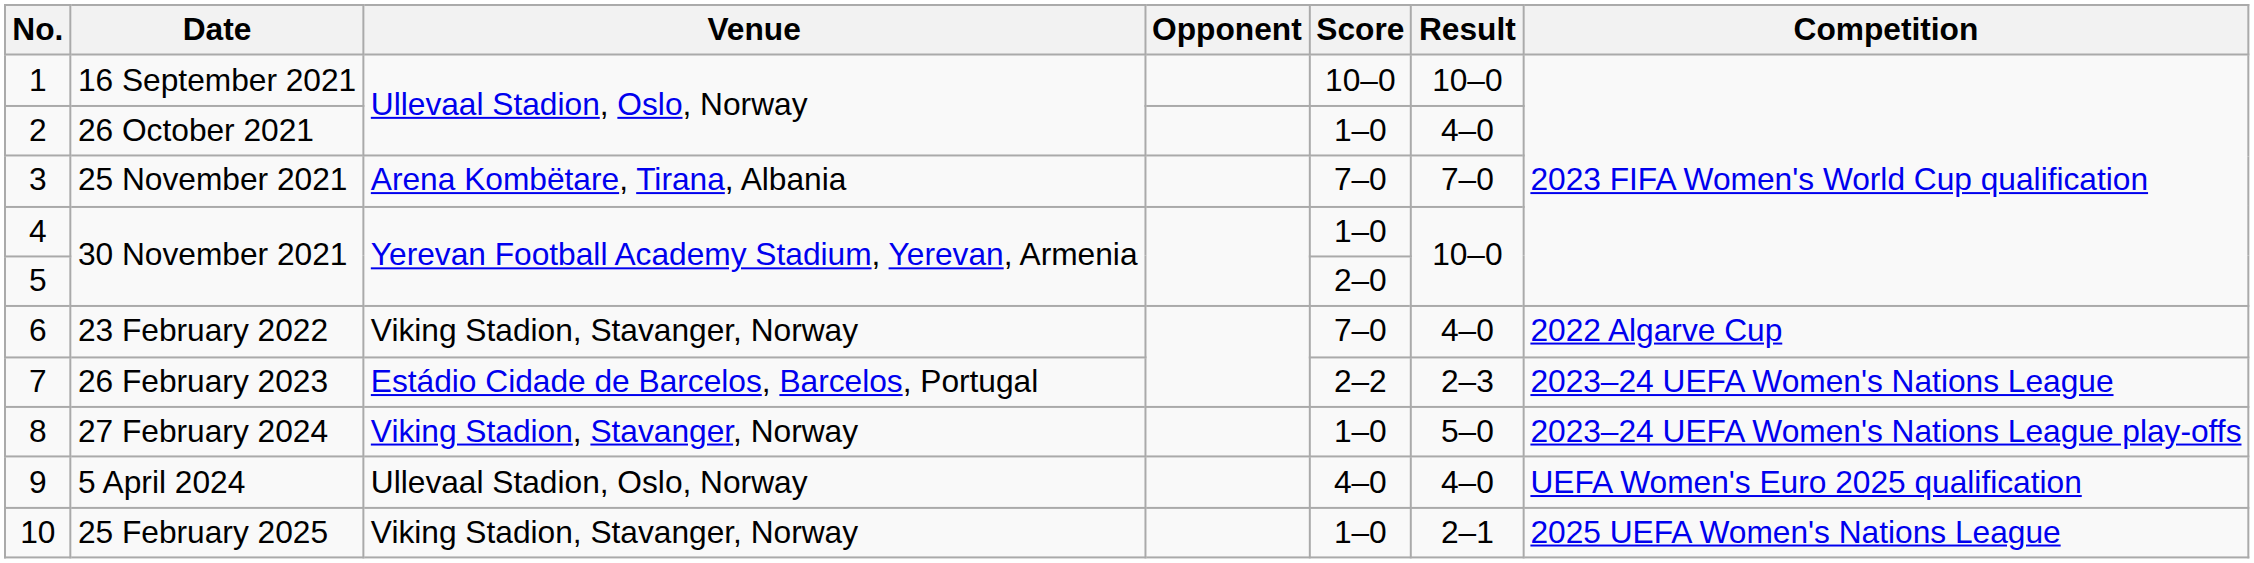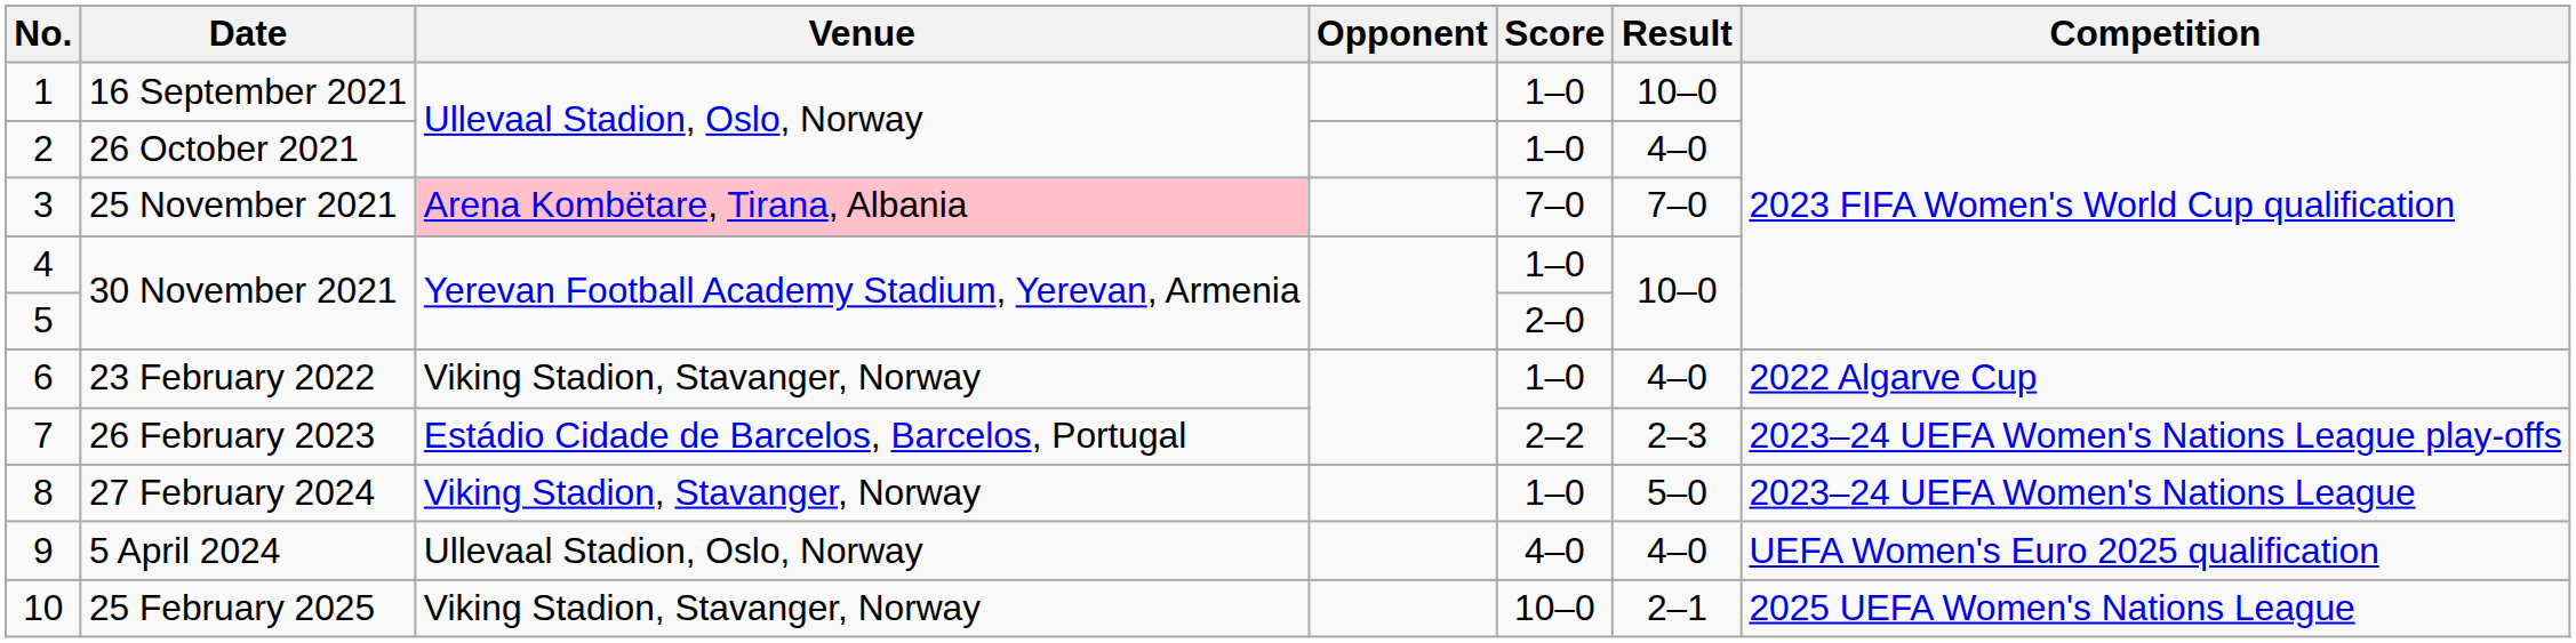 <table class="wikitable sortable">
 <tr>
 <th scope="col">No.</th>
 <th scope="col">Date</th>
 <th scope="col">Venue</th>
 <th scope="col">Opponent</th>
 <th scope="col">Score</th>
 <th scope="col">Result</th>
 <th scope="col">Competition</th>
 </tr>
 <tr>
 <td style="text-align:center">1</td>
 <td>16 September 2021</td>
 <td rowspan=2><a href='#'>Ullevaal Stadion</a>, <a href='#'>Oslo</a>, Norway</td>
 <td></td>
-<td align=center>10–0</td>
+<td align=center>1–0</td>
 <td align=center>10–0</td>
 <td rowspan=5><a href='#'>2023 FIFA Women's World Cup qualification</a></td>
 </tr>
 <tr>
 <td style="text-align:center">2</td>
 <td>26 October 2021</td>
 <td></td>
 <td align=center>1–0</td>
 <td align=center>4–0</td>
 </tr>
 <tr>
 <td style="text-align:center">3</td>
 <td>25 November 2021</td>
-<td><a href='#'>Arena Kombëtare</a>, <a href='#'>Tirana</a>, Albania</td>
+<td style="background: pink;"><a href='#'>Arena Kombëtare</a>, <a href='#'>Tirana</a>, Albania</td>
 <td></td>
 <td align=center>7–0</td>
 <td align=center>7–0</td>
 </tr>
 <tr>
 <td style="text-align:center">4</td>
 <td rowspan=2>30 November 2021</td>
 <td rowspan=2><a href='#'>Yerevan Football Academy Stadium</a>, <a href='#'>Yerevan</a>, Armenia</td>
 <td rowspan=2></td>
 <td align=center>1–0</td>
 <td rowspan=2 align=center>10–0</td>
 </tr>
 <tr>
 <td style="text-align:center">5</td>
 <td align=center>2–0</td>
 </tr>
 <tr>
 <td style="text-align:center">6</td>
 <td>23 February 2022</td>
 <td>Viking Stadion, Stavanger, Norway</td>
 <td rowspan=2></td>
-<td align=center>7–0</td>
+<td align=center>1–0</td>
 <td align=center>4–0</td>
 <td><a href='#'>2022 Algarve Cup</a></td>
 </tr>
 <tr>
 <td style="text-align:center">7</td>
 <td>26 February 2023</td>
 <td><a href='#'>Estádio Cidade de Barcelos</a>, <a href='#'>Barcelos</a>, Portugal</td>
 <td align=center>2–2</td>
 <td align=center>2–3</td>
-<td><a href='#'>2023–24 UEFA Women's Nations League</a></td>
+<td><a href='#'>2023–24 UEFA Women's Nations League play-offs</a></td>
 </tr>
 <tr>
 <td style="text-align:center">8</td>
 <td>27 February 2024</td>
 <td><a href='#'>Viking Stadion</a>, <a href='#'>Stavanger</a>, Norway</td>
 <td></td>
 <td align=center>1–0</td>
 <td align=center>5–0</td>
-<td><a href='#'>2023–24 UEFA Women's Nations League play-offs</a></td>
+<td><a href='#'>2023–24 UEFA Women's Nations League</a></td>
 </tr>
 <tr>
 <td style="text-align:center">9</td>
 <td>5 April 2024</td>
 <td>Ullevaal Stadion, Oslo, Norway</td>
 <td></td>
 <td align=center>4–0</td>
 <td align=center>4–0</td>
 <td><a href='#'>UEFA Women's Euro 2025 qualification</a></td>
 </tr>
 <tr>
 <td style="text-align:center">10</td>
 <td>25 February 2025</td>
 <td>Viking Stadion, Stavanger, Norway</td>
 <td></td>
-<td align=center>1–0</td>
+<td align=center>10–0</td>
 <td align=center>2–1</td>
 <td><a href='#'>2025 UEFA Women's Nations League</a></td>
 </tr>
 </table>
